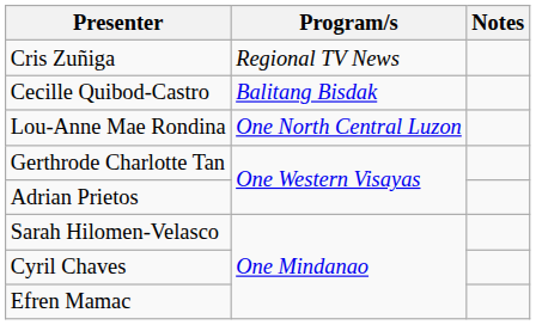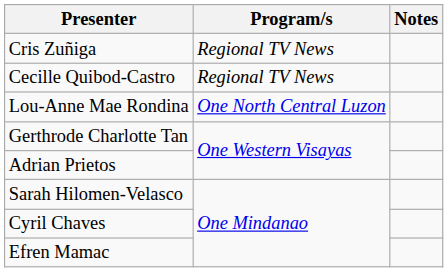 <table class="wikitable sortable">
 <tr>
 <th>Presenter</th>
 <th>Program/s</th>
 <th>Notes</th>
 </tr>
 <tr>
 <td>Cris Zuñiga</td>
 <td><em>Regional TV News</em></td>
 <td></td>
 </tr>
 <tr>
 <td>Cecille Quibod-Castro</td>
-<td><em><a href='#'>Balitang Bisdak</a></em></td>
+<td><em>Regional TV News</em></td>
 <td></td>
 </tr>
 <tr>
 <td>Lou-Anne Mae Rondina</td>
 <td><em><a href='#'>One North Central Luzon</a></em></td>
 <td></td>
 </tr>
 <tr>
 <td>Gerthrode Charlotte Tan</td>
 <td rowspan="2"><em><a href='#'>One Western Visayas</a></em></td>
 <td></td>
 </tr>
 <tr>
 <td>Adrian Prietos</td>
 <td></td>
 </tr>
 <tr>
 <td>Sarah Hilomen-Velasco</td>
 <td rowspan="3"><em><a href='#'>One Mindanao</a></em></td>
 <td></td>
 </tr>
 <tr>
 <td>Cyril Chaves</td>
 <td></td>
 </tr>
 <tr>
 <td>Efren Mamac</td>
 <td></td>
 </tr>
 </table>
